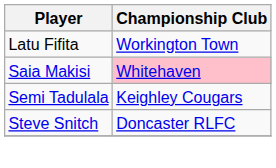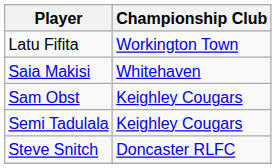 <table class="wikitable" style="font-size:80%">
 <tr bgcolor="#efefef">
 <th width=" ">Player</th>
 <th width=" ">Championship Club</th>
 </tr>
 <tr>
 <td>Latu Fifita</td>
 <td> <a href='#'>Workington Town</a></td>
 </tr>
 <tr>
 <td><a href='#'>Saia Makisi</a></td>
-<td style="background: pink;"> <a href='#'>Whitehaven</a></td>
+<td> <a href='#'>Whitehaven</a></td>
+</tr>
+<tr>
+<td><a href='#'>Sam Obst</a></td>
+<td> <a href='#'>Keighley Cougars</a></td>
 </tr>
 <tr>
 <td><a href='#'>Semi Tadulala</a></td>
 <td> <a href='#'>Keighley Cougars</a></td>
 </tr>
 <tr>
 <td><a href='#'>Steve Snitch</a></td>
 <td> <a href='#'>Doncaster RLFC</a></td>
 </tr>
 <tr>
 </tr>
 </table>
